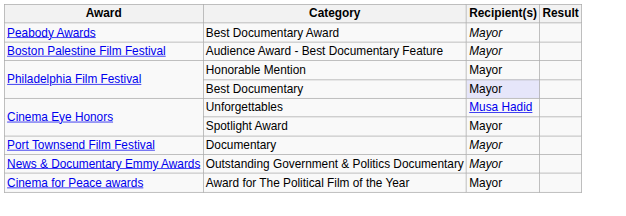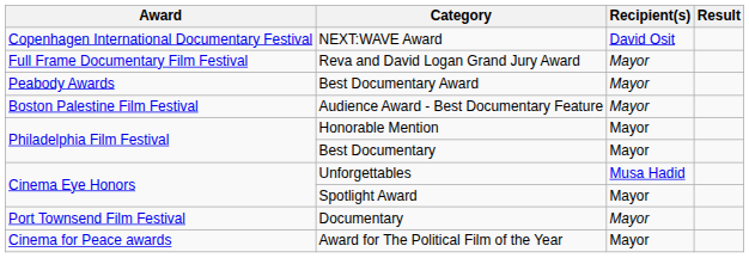 <table class="wikitable sortable plainrowheaders">
 <tr>
 <th scope="col">Award</th>
 <th scope="col">Category</th>
 <th scope="col">Recipient(s)</th>
 <th scope="col">Result</th>
+</tr>
+<tr>
+<td><a href='#'>Copenhagen International Documentary Festival</a></td>
+<td>NEXT:WAVE Award</td>
+<td><a href='#'>David Osit</a></td>
+<td></td>
+</tr>
+<tr>
+<td><a href='#'>Full Frame Documentary Film Festival</a></td>
+<td>Reva and David Logan Grand Jury Award</td>
+<td><em>Mayor</em></td>
+<td></td>
 </tr>
 <tr>
 <td><a href='#'>Peabody Awards</a></td>
 <td>Best Documentary Award</td>
 <td><em>Mayor</em></td>
 <td></td>
 </tr>
 <tr>
 <td><a href='#'>Boston Palestine Film Festival</a></td>
 <td>Audience Award - Best Documentary Feature</td>
 <td><em>Mayor</em></td>
 <td></td>
 </tr>
 <tr>
 <td rowspan="2"><a href='#'>Philadelphia Film Festival</a></td>
 <td>Honorable Mention</td>
 <td>Mayor</td>
 <td></td>
 </tr>
 <tr>
 <td>Best Documentary</td>
-<td style="background: lavender;">Mayor</td>
+<td>Mayor</td>
 <td></td>
 </tr>
 <tr>
 <td rowspan="2"><a href='#'>Cinema Eye Honors</a></td>
 <td>Unforgettables</td>
 <td><a href='#'>Musa Hadid</a></td>
 <td></td>
 </tr>
 <tr>
 <td>Spotlight Award</td>
 <td>Mayor</td>
 <td></td>
 </tr>
 <tr>
 <td><a href='#'>Port Townsend Film Festival</a></td>
 <td>Documentary </td>
 <td><em>Mayor</em></td>
 <td></td>
 </tr>
 <tr>
-<td><a href='#'>News & Documentary Emmy Awards</a></td>
-<td>Outstanding Government & Politics Documentary </td>
-<td><em>Mayor</em></td>
-<td></td>
-</tr>
-<tr>
 <td><a href='#'>Cinema for Peace awards</a></td>
 <td>Award for The Political Film of the Year</td>
 <td>Mayor</td>
 <td></td>
 </tr>
 </table>
